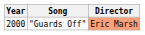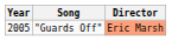 <table class="wikitable">
 <tr>
 <th>Year</th>
 <th>Song</th>
 <th>Director</th>
 </tr>
 <tr>
-<td>2000</td>
+<td>2005</td>
 <td>"Guards Off"</td>
 <td style="background: lightsalmon;">Eric Marsh</td>
 </tr>
 </table>
